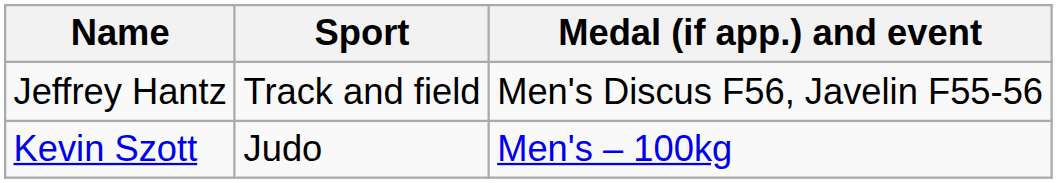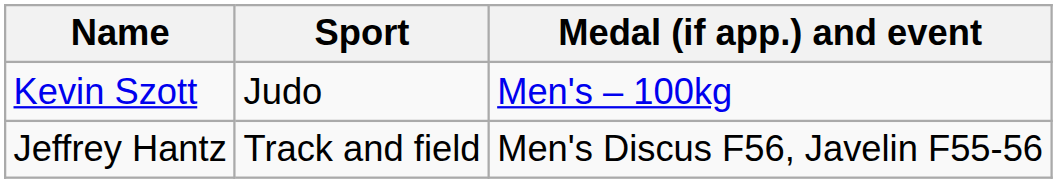 <table class="wikitable">
 <tr>
 <th>Name</th>
 <th>Sport</th>
 <th>Medal (if app.) and event</th>
 </tr>
 <tr>
+<td> <a href='#'>Kevin Szott</a></td>
+<td>Judo</td>
+<td> <a href='#'>Men's – 100kg</a></td>
+</tr>
+<tr>
 <td> Jeffrey Hantz</td>
 <td>Track and field</td>
 <td>Men's Discus F56, Javelin F55-56</td>
 </tr>
-<tr>
-<td> <a href='#'>Kevin Szott</a></td>
-<td>Judo</td>
-<td> <a href='#'>Men's – 100kg</a></td>
-</tr>
 </table>
